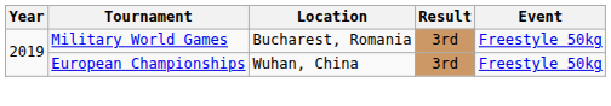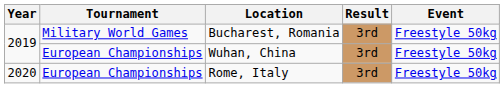 <table class="wikitable" style="font-size:95%;">
 <tr>
 <th>Year</th>
 <th>Tournament</th>
 <th>Location</th>
 <th>Result</th>
 <th>Event</th>
 </tr>
 <tr>
 <td rowspan=2>2019</td>
 <td><a href='#'>Military World Games</a></td>
 <td>Bucharest, Romania</td>
 <td align="center" bgcolor="cc9966">3rd</td>
 <td><a href='#'>Freestyle 50kg</a></td>
 </tr>
 <tr>
 <td><a href='#'>European Championships</a></td>
 <td>Wuhan, China</td>
 <td align="center" bgcolor="cc9966">3rd</td>
 <td><a href='#'>Freestyle 50kg</a></td>
 </tr>
+<tr>
+<td>2020</td>
+<td><a href='#'>European Championships</a></td>
+<td>Rome, Italy</td>
+<td align="center" bgcolor="cc9966">3rd</td>
+<td><a href='#'>Freestyle 50kg</a></td>
+</tr>
 </table>
